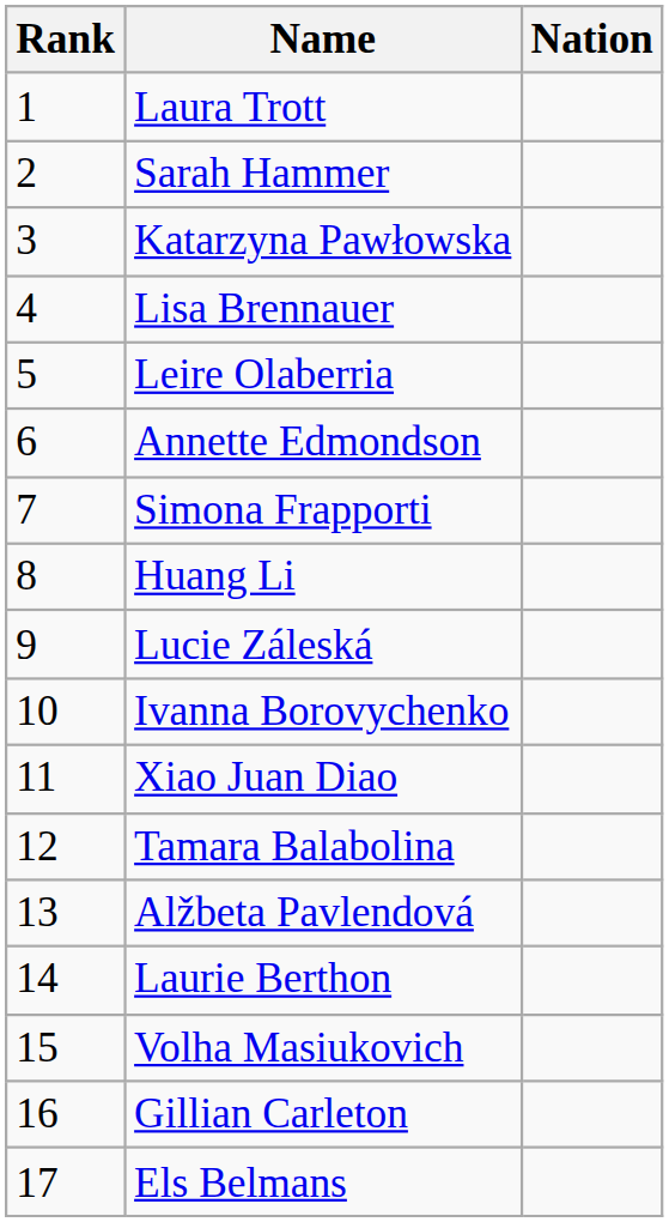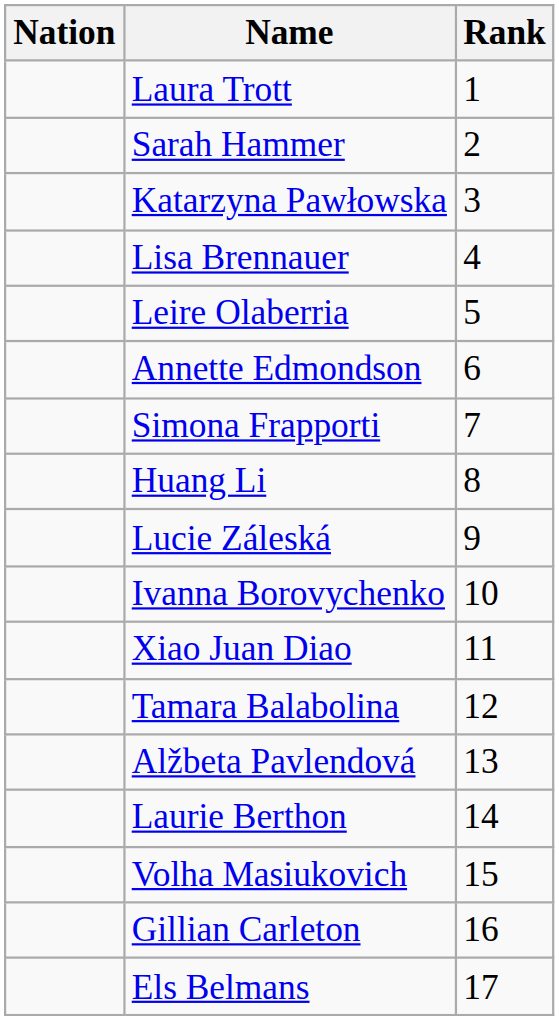 <table class="wikitable sortable" style="text-align:left">
 <tr>
+<th>Nation</th>
+<th>Name</th>
 <th>Rank</th>
-<th>Name</th>
-<th>Nation</th>
 </tr>
 <tr>
+<td></td>
+<td><a href='#'>Laura Trott</a></td>
 <td>1</td>
-<td><a href='#'>Laura Trott</a></td>
-<td></td>
 </tr>
 <tr>
+<td></td>
+<td><a href='#'>Sarah Hammer</a></td>
 <td>2</td>
-<td><a href='#'>Sarah Hammer</a></td>
-<td></td>
 </tr>
 <tr>
+<td></td>
+<td><a href='#'>Katarzyna Pawłowska</a></td>
 <td>3</td>
-<td><a href='#'>Katarzyna Pawłowska</a></td>
-<td></td>
 </tr>
 <tr>
+<td></td>
+<td><a href='#'>Lisa Brennauer</a></td>
 <td>4</td>
-<td><a href='#'>Lisa Brennauer</a></td>
-<td></td>
 </tr>
 <tr>
+<td></td>
+<td><a href='#'>Leire Olaberria</a></td>
 <td>5</td>
-<td><a href='#'>Leire Olaberria</a></td>
-<td></td>
 </tr>
 <tr>
+<td></td>
+<td><a href='#'>Annette Edmondson</a></td>
 <td>6</td>
-<td><a href='#'>Annette Edmondson</a></td>
-<td></td>
 </tr>
 <tr>
+<td></td>
+<td><a href='#'>Simona Frapporti</a></td>
 <td>7</td>
-<td><a href='#'>Simona Frapporti</a></td>
-<td></td>
 </tr>
 <tr>
+<td></td>
+<td><a href='#'>Huang Li</a></td>
 <td>8</td>
-<td><a href='#'>Huang Li</a></td>
-<td></td>
 </tr>
 <tr>
+<td></td>
+<td><a href='#'>Lucie Záleská</a></td>
 <td>9</td>
-<td><a href='#'>Lucie Záleská</a></td>
-<td></td>
 </tr>
 <tr>
+<td></td>
+<td><a href='#'>Ivanna Borovychenko</a></td>
 <td>10</td>
-<td><a href='#'>Ivanna Borovychenko</a></td>
-<td></td>
 </tr>
 <tr>
+<td></td>
+<td><a href='#'>Xiao Juan Diao</a></td>
 <td>11</td>
-<td><a href='#'>Xiao Juan Diao</a></td>
-<td></td>
 </tr>
 <tr>
+<td></td>
+<td><a href='#'>Tamara Balabolina</a></td>
 <td>12</td>
-<td><a href='#'>Tamara Balabolina</a></td>
-<td></td>
 </tr>
 <tr>
+<td></td>
+<td><a href='#'>Alžbeta Pavlendová</a></td>
 <td>13</td>
-<td><a href='#'>Alžbeta Pavlendová</a></td>
-<td></td>
 </tr>
 <tr>
+<td></td>
+<td><a href='#'>Laurie Berthon</a></td>
 <td>14</td>
-<td><a href='#'>Laurie Berthon</a></td>
-<td></td>
 </tr>
 <tr>
+<td></td>
+<td><a href='#'>Volha Masiukovich</a></td>
 <td>15</td>
-<td><a href='#'>Volha Masiukovich</a></td>
-<td></td>
 </tr>
 <tr>
+<td></td>
+<td><a href='#'>Gillian Carleton</a></td>
 <td>16</td>
-<td><a href='#'>Gillian Carleton</a></td>
-<td></td>
 </tr>
 <tr>
+<td></td>
+<td><a href='#'>Els Belmans</a></td>
 <td>17</td>
-<td><a href='#'>Els Belmans</a></td>
-<td></td>
 </tr>
 </table>
